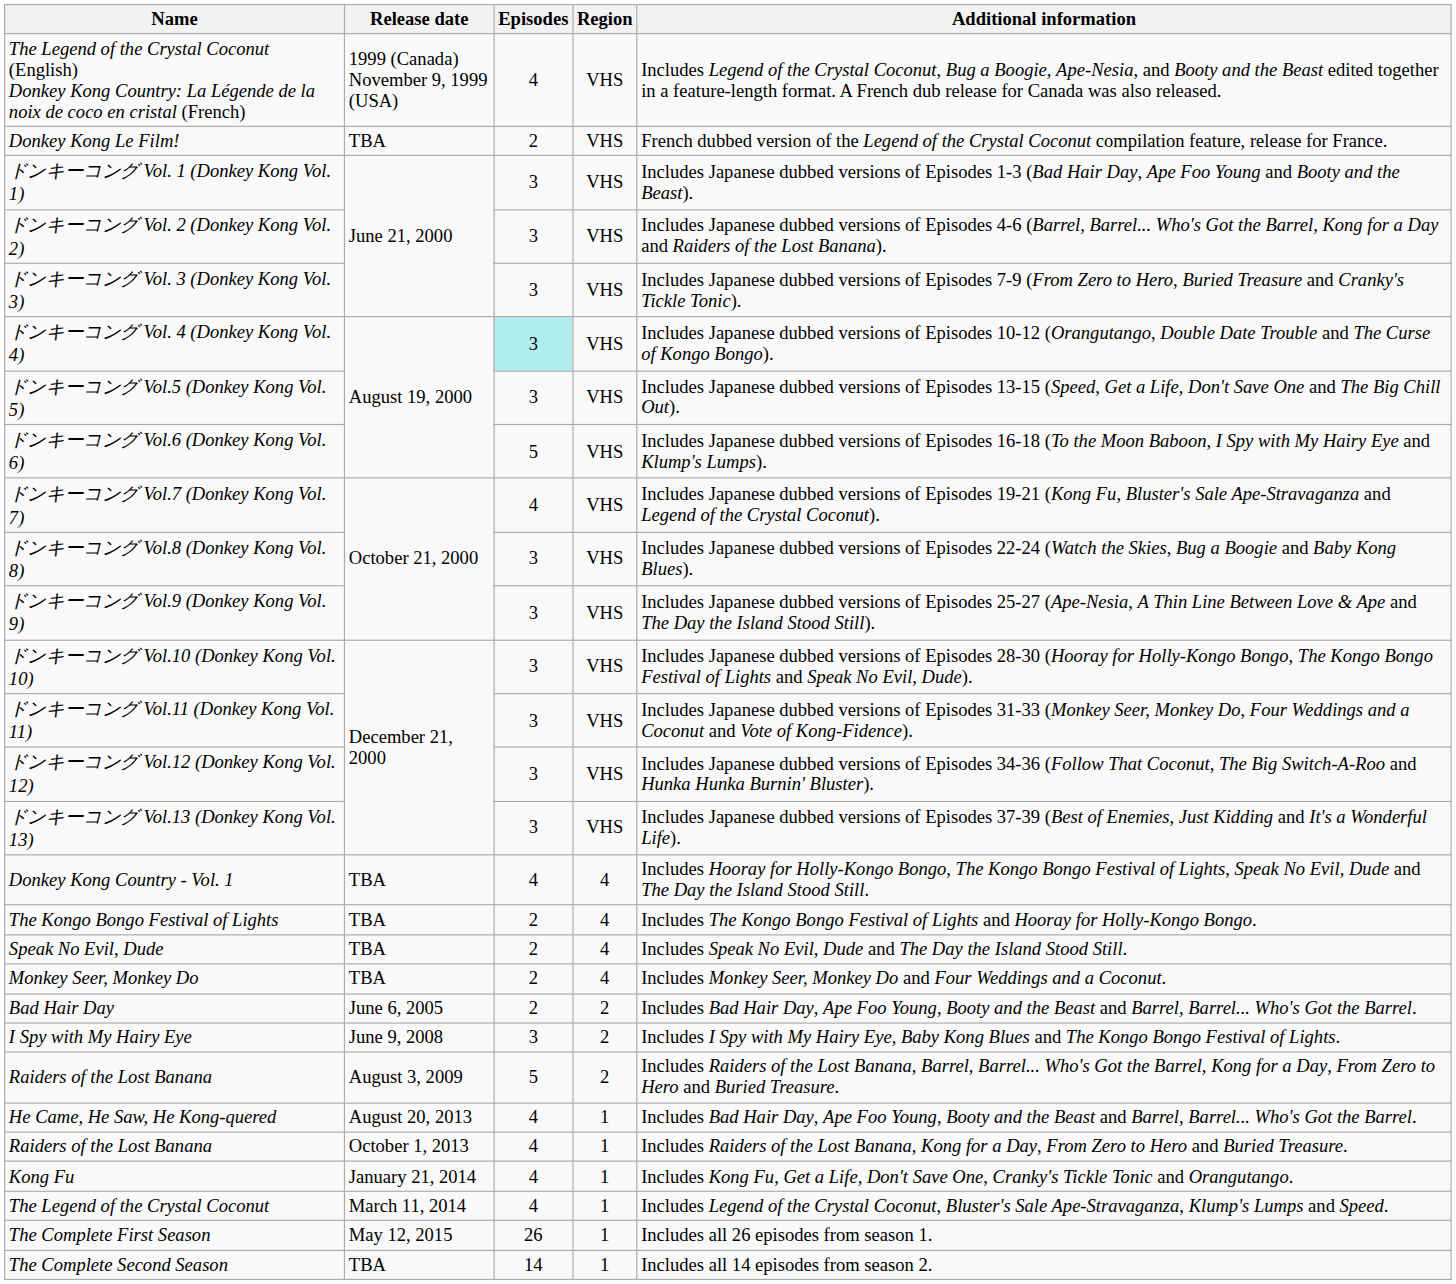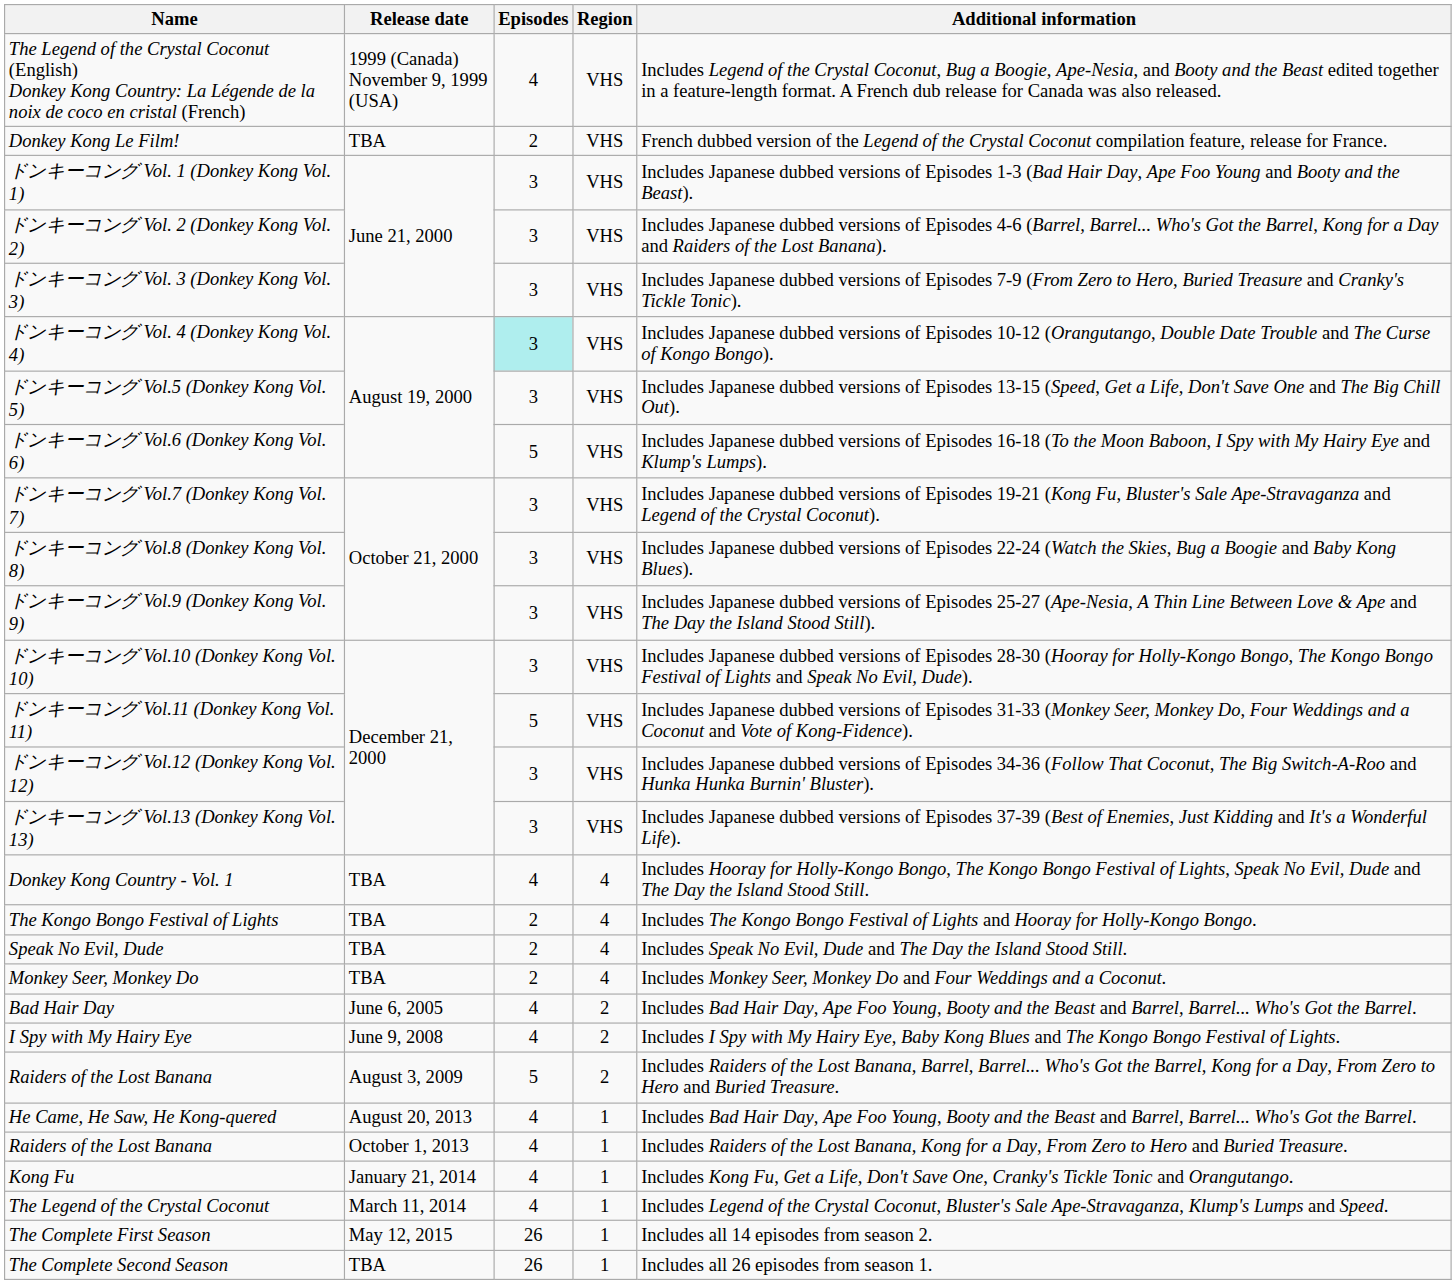 <table class="wikitable">
 <tr>
 <th>Name</th>
 <th>Release date</th>
 <th>Episodes</th>
 <th>Region</th>
 <th>Additional information</th>
 </tr>
 <tr>
 <td><em>The Legend of the Crystal Coconut</em> (English) <br> <em>Donkey Kong Country: La Légende de la noix de coco en cristal</em> (French)</td>
 <td>1999 (Canada) <br> November 9, 1999 (USA)</td>
 <td style="text-align:center;">4</td>
 <td style="text-align:center;">VHS</td>
 <td>Includes <em>Legend of the Crystal Coconut</em>, <em>Bug a Boogie</em>, <em>Ape-Nesia</em>, and <em>Booty and the Beast</em> edited together in a feature-length format. A French dub release for Canada was also released.</td>
 </tr>
 <tr>
 <td><em>Donkey Kong Le Film!</em></td>
 <td>TBA</td>
 <td style="text-align:center;">2</td>
 <td style="text-align:center;">VHS</td>
 <td>French dubbed version of the <em>Legend of the Crystal Coconut</em> compilation feature, release for France.</td>
 </tr>
 <tr>
 <td><em>ドンキーコング Vol. 1 (Donkey Kong Vol. 1)</em></td>
 <td rowspan="3">June 21, 2000</td>
 <td style="text-align:center;">3</td>
 <td style="text-align:center;">VHS</td>
 <td>Includes Japanese dubbed versions of Episodes 1-3 (<em>Bad Hair Day</em>, <em>Ape Foo Young</em> and <em>Booty and the Beast</em>).</td>
 </tr>
 <tr>
 <td><em>ドンキーコング Vol. 2 (Donkey Kong Vol. 2)</em></td>
 <td style="text-align:center;">3</td>
 <td style="text-align:center;">VHS</td>
 <td>Includes Japanese dubbed versions of Episodes 4-6 (<em>Barrel, Barrel... Who's Got the Barrel</em>, <em>Kong for a Day</em> and <em>Raiders of the Lost Banana</em>).</td>
 </tr>
 <tr>
 <td><em>ドンキーコング Vol. 3 (Donkey Kong Vol. 3)</em></td>
 <td style="text-align:center;">3</td>
 <td style="text-align:center;">VHS</td>
 <td>Includes Japanese dubbed versions of Episodes 7-9 (<em>From Zero to Hero</em>, <em>Buried Treasure</em> and <em>Cranky's Tickle Tonic</em>).</td>
 </tr>
 <tr>
 <td><em>ドンキーコング Vol. 4 (Donkey Kong Vol. 4)</em></td>
 <td rowspan="3">August 19, 2000</td>
 <td style="background: paleturquoise; text-align:center;">3</td>
 <td style="text-align:center;">VHS</td>
 <td>Includes Japanese dubbed versions of Episodes 10-12 (<em>Orangutango</em>, <em>Double Date Trouble</em> and <em>The Curse of Kongo Bongo</em>).</td>
 </tr>
 <tr>
 <td><em>ドンキーコング Vol.5 (Donkey Kong Vol. 5)</em></td>
 <td style="text-align:center;">3</td>
 <td style="text-align:center;">VHS</td>
 <td>Includes Japanese dubbed versions of Episodes 13-15 (<em>Speed</em>, <em>Get a Life, Don't Save One</em> and <em>The Big Chill Out</em>).</td>
 </tr>
 <tr>
 <td><em>ドンキーコング Vol.6 (Donkey Kong Vol. 6)</em></td>
 <td style="text-align:center;">5</td>
 <td style="text-align:center;">VHS</td>
 <td>Includes Japanese dubbed versions of Episodes 16-18 (<em>To the Moon Baboon</em>, <em>I Spy with My Hairy Eye</em> and <em>Klump's Lumps</em>).</td>
 </tr>
 <tr>
 <td><em>ドンキーコング Vol.7 (Donkey Kong Vol. 7)</em></td>
 <td rowspan="3">October 21, 2000</td>
-<td style="text-align:center;">4</td>
+<td style="text-align:center;">3</td>
 <td style="text-align:center;">VHS</td>
 <td>Includes Japanese dubbed versions of Episodes 19-21 (<em>Kong Fu</em>, <em>Bluster's Sale Ape-Stravaganza</em> and <em>Legend of the Crystal Coconut</em>).</td>
 </tr>
 <tr>
 <td><em>ドンキーコング Vol.8 (Donkey Kong Vol. 8)</em></td>
 <td style="text-align:center;">3</td>
 <td style="text-align:center;">VHS</td>
 <td>Includes Japanese dubbed versions of Episodes 22-24 (<em>Watch the Skies</em>, <em>Bug a Boogie</em> and <em>Baby Kong Blues</em>).</td>
 </tr>
 <tr>
 <td><em>ドンキーコング Vol.9 (Donkey Kong Vol. 9)</em></td>
 <td style="text-align:center;">3</td>
 <td style="text-align:center;">VHS</td>
 <td>Includes Japanese dubbed versions of Episodes 25-27 (<em>Ape-Nesia</em>, <em>A Thin Line Between Love & Ape</em> and <em>The Day the Island Stood Still</em>).</td>
 </tr>
 <tr>
 <td><em>ドンキーコング Vol.10 (Donkey Kong Vol. 10)</em></td>
 <td rowspan="4">December 21, 2000</td>
 <td style="text-align:center;">3</td>
 <td style="text-align:center;">VHS</td>
 <td>Includes Japanese dubbed versions of Episodes 28-30 (<em>Hooray for Holly-Kongo Bongo</em>, <em>The Kongo Bongo Festival of Lights</em> and <em>Speak No Evil, Dude</em>).</td>
 </tr>
 <tr>
 <td><em>ドンキーコング Vol.11 (Donkey Kong Vol. 11)</em></td>
-<td style="text-align:center;">3</td>
+<td style="text-align:center;">5</td>
 <td style="text-align:center;">VHS</td>
 <td>Includes Japanese dubbed versions of Episodes 31-33 (<em>Monkey Seer, Monkey Do</em>, <em>Four Weddings and a Coconut</em> and <em>Vote of Kong-Fidence</em>).</td>
 </tr>
 <tr>
 <td><em>ドンキーコング Vol.12 (Donkey Kong Vol. 12)</em></td>
 <td style="text-align:center;">3</td>
 <td style="text-align:center;">VHS</td>
 <td>Includes Japanese dubbed versions of Episodes 34-36 (<em>Follow That Coconut</em>, <em>The Big Switch-A-Roo</em> and <em>Hunka Hunka Burnin' Bluster</em>).</td>
 </tr>
 <tr>
 <td><em>ドンキーコング Vol.13 (Donkey Kong Vol. 13)</em></td>
 <td style="text-align:center;">3</td>
 <td style="text-align:center;">VHS</td>
 <td>Includes Japanese dubbed versions of Episodes 37-39 (<em>Best of Enemies</em>, <em>Just Kidding</em> and <em>It's a Wonderful Life</em>).</td>
 </tr>
 <tr>
 <td><em>Donkey Kong Country - Vol. 1</em></td>
 <td>TBA</td>
 <td style="text-align:center;">4</td>
 <td style="text-align:center;">4</td>
 <td>Includes <em>Hooray for Holly-Kongo Bongo</em>, <em>The Kongo Bongo Festival of Lights</em>, <em>Speak No Evil, Dude</em> and <em>The Day the Island Stood Still</em>.</td>
 </tr>
 <tr>
 <td><em>The Kongo Bongo Festival of Lights</em></td>
 <td>TBA</td>
 <td style="text-align:center;">2</td>
 <td style="text-align:center;">4</td>
 <td>Includes <em>The Kongo Bongo Festival of Lights</em> and <em>Hooray for Holly-Kongo Bongo</em>.</td>
 </tr>
 <tr>
 <td><em>Speak No Evil, Dude</em></td>
 <td>TBA</td>
 <td style="text-align:center;">2</td>
 <td style="text-align:center;">4</td>
 <td>Includes <em>Speak No Evil, Dude</em> and <em>The Day the Island Stood Still</em>.</td>
 </tr>
 <tr>
 <td><em>Monkey Seer, Monkey Do</em></td>
 <td>TBA</td>
 <td style="text-align:center;">2</td>
 <td style="text-align:center;">4</td>
 <td>Includes <em>Monkey Seer, Monkey Do</em> and <em>Four Weddings and a Coconut</em>.</td>
 </tr>
 <tr>
 <td><em>Bad Hair Day</em></td>
 <td>June 6, 2005</td>
-<td style="text-align:center;">2</td>
+<td style="text-align:center;">4</td>
 <td style="text-align:center;">2</td>
 <td>Includes <em>Bad Hair Day</em>, <em>Ape Foo Young</em>, <em>Booty and the Beast</em> and <em>Barrel, Barrel... Who's Got the Barrel</em>.</td>
 </tr>
 <tr>
 <td><em>I Spy with My Hairy Eye</em></td>
 <td>June 9, 2008</td>
-<td style="text-align:center;">3</td>
+<td style="text-align:center;">4</td>
 <td style="text-align:center;">2</td>
 <td>Includes <em>I Spy with My Hairy Eye</em>, <em>Baby Kong Blues</em> and <em>The Kongo Bongo Festival of Lights</em>.</td>
 </tr>
 <tr>
 <td><em>Raiders of the Lost Banana</em></td>
 <td>August 3, 2009</td>
 <td style="text-align:center;">5</td>
 <td style="text-align:center;">2</td>
 <td>Includes <em>Raiders of the Lost Banana</em>, <em>Barrel, Barrel... Who's Got the Barrel</em>, <em>Kong for a Day</em>, <em>From Zero to Hero</em> and <em>Buried Treasure</em>.</td>
 </tr>
 <tr>
 <td><em>He Came, He Saw, He Kong-quered</em></td>
 <td>August 20, 2013</td>
 <td style="text-align:center;">4</td>
 <td style="text-align:center;">1</td>
 <td>Includes <em>Bad Hair Day</em>, <em>Ape Foo Young</em>, <em>Booty and the Beast</em> and <em>Barrel, Barrel... Who's Got the Barrel</em>.</td>
 </tr>
 <tr>
 <td><em>Raiders of the Lost Banana</em></td>
 <td>October 1, 2013</td>
 <td style="text-align:center;">4</td>
 <td style="text-align:center;">1</td>
 <td>Includes <em>Raiders of the Lost Banana</em>, <em>Kong for a Day</em>, <em>From Zero to Hero</em> and <em>Buried Treasure</em>.</td>
 </tr>
 <tr>
 <td><em>Kong Fu</em></td>
 <td>January 21, 2014</td>
 <td style="text-align:center;">4</td>
 <td style="text-align:center;">1</td>
 <td>Includes <em>Kong Fu</em>, <em>Get a Life, Don't Save One</em>, <em>Cranky's Tickle Tonic</em> and <em>Orangutango</em>.</td>
 </tr>
 <tr>
 <td><em>The Legend of the Crystal Coconut</em></td>
 <td>March 11, 2014</td>
 <td style="text-align:center;">4</td>
 <td style="text-align:center;">1</td>
 <td>Includes <em>Legend of the Crystal Coconut</em>, <em>Bluster's Sale Ape-Stravaganza</em>, <em>Klump's Lumps</em> and <em>Speed</em>.</td>
 </tr>
 <tr>
 <td><em>The Complete First Season</em></td>
 <td>May 12, 2015</td>
 <td style="text-align:center;">26</td>
 <td style="text-align:center;">1</td>
-<td>Includes all 26 episodes from season 1.</td>
+<td>Includes all 14 episodes from season 2.</td>
 </tr>
 <tr>
 <td><em>The Complete Second Season</em></td>
 <td>TBA</td>
-<td style="text-align:center;">14</td>
+<td style="text-align:center;">26</td>
 <td style="text-align:center;">1</td>
-<td>Includes all 14 episodes from season 2.</td>
+<td>Includes all 26 episodes from season 1.</td>
 </tr>
 </table>
